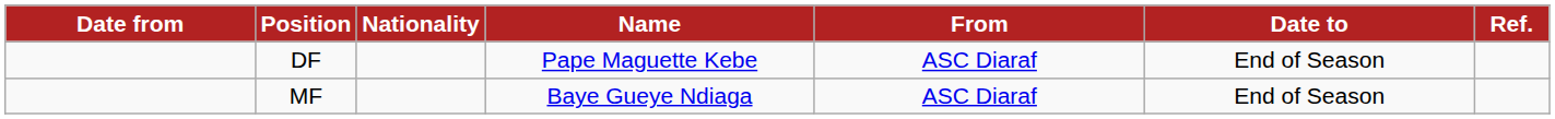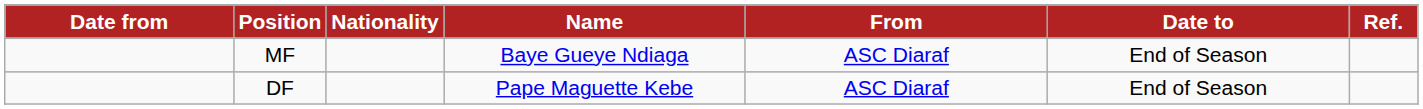 <table class="wikitable" style="text-align:center; font-size:90%; ">
 <tr>
 <th style="background:#B22222; color:white; width:150px;">Date from</th>
 <th style="background:#B22222; color:white; width:50px;">Position</th>
 <th style="background:#B22222; color:white; width:50px;">Nationality</th>
 <th style="background:#B22222; color:white; width:200px;">Name</th>
 <th style="background:#B22222; color:white; width:200px;">From</th>
 <th style="background:#B22222; color:white; width:200px;">Date to</th>
 <th style="background:#B22222; color:white; width:40px;">Ref.</th>
 </tr>
 <tr>
 <td></td>
+<td>MF</td>
+<td></td>
+<td><a href='#'>Baye Gueye Ndiaga</a></td>
+<td><a href='#'>ASC Diaraf</a></td>
+<td>End of Season</td>
+<td></td>
+</tr>
+<tr>
+<td></td>
 <td>DF</td>
 <td></td>
 <td><a href='#'>Pape Maguette Kebe</a></td>
 <td><a href='#'>ASC Diaraf</a></td>
 <td>End of Season</td>
 <td></td>
 </tr>
-<tr>
-<td></td>
-<td>MF</td>
-<td></td>
-<td><a href='#'>Baye Gueye Ndiaga</a></td>
-<td><a href='#'>ASC Diaraf</a></td>
-<td>End of Season</td>
-<td></td>
-</tr>
 </table>
